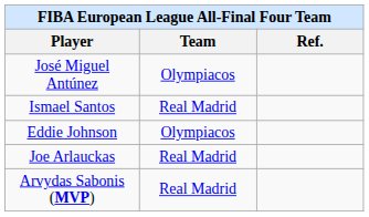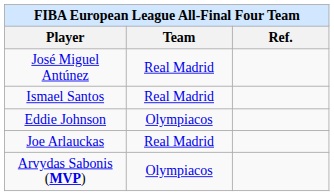 <table class="wikitable" style="text-align: center;" width="60%">
 <tr>
 <td colspan=4 bgcolor="#D0E7FF"><strong>FIBA European League All-Final Four Team</strong></td>
 </tr>
 <tr>
 <th width=25%>Player</th>
 <th width=20%>Team</th>
 <th width=20%>Ref.</th>
 </tr>
 <tr>
 <td align="center"> <a href='#'>José Miguel Antúnez</a></td>
-<td><a href='#'>Olympiacos</a></td>
+<td><a href='#'>Real Madrid</a></td>
 <td></td>
 </tr>
 <tr>
 <td align="center"> <a href='#'>Ismael Santos</a></td>
 <td><a href='#'>Real Madrid</a></td>
 <td></td>
 </tr>
 <tr>
 <td align="center"> <a href='#'>Eddie Johnson</a></td>
 <td><a href='#'>Olympiacos</a></td>
 <td></td>
 </tr>
 <tr>
 <td align="center"> <a href='#'>Joe Arlauckas</a></td>
 <td><a href='#'>Real Madrid</a></td>
 <td></td>
 </tr>
 <tr>
 <td align="center"> <a href='#'>Arvydas Sabonis</a> (<strong><a href='#'>MVP</a></strong>)</td>
-<td><a href='#'>Real Madrid</a></td>
+<td><a href='#'>Olympiacos</a></td>
 <td></td>
 </tr>
 </table>
